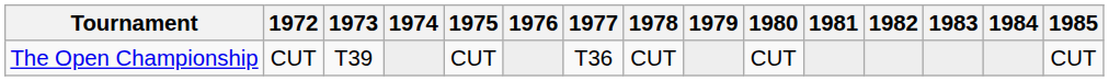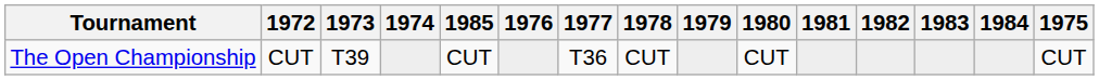 <table class="wikitable" style="font-size:95%;text-align:center;">
 <tr>
 <th>Tournament</th>
 <th>1972</th>
 <th>1973</th>
 <th>1974</th>
-<th>1975</th>
+<th>1985</th>
 <th>1976</th>
 <th>1977</th>
 <th>1978</th>
 <th>1979</th>
 <th>1980</th>
 <th>1981</th>
 <th>1982</th>
 <th>1983</th>
 <th>1984</th>
-<th>1985</th>
+<th>1975</th>
 </tr>
 <tr>
 <td align=left><a href='#'>The Open Championship</a></td>
 <td>CUT</td>
 <td>T39</td>
 <td style="background:#eeeeee;"></td>
 <td>CUT</td>
 <td style="background:#eeeeee;"></td>
 <td>T36</td>
 <td>CUT</td>
 <td style="background:#eeeeee;"></td>
 <td>CUT</td>
 <td style="background:#eeeeee;"></td>
 <td style="background:#eeeeee;"></td>
 <td style="background:#eeeeee;"></td>
 <td style="background:#eeeeee;"></td>
 <td>CUT</td>
 </tr>
 </table>
